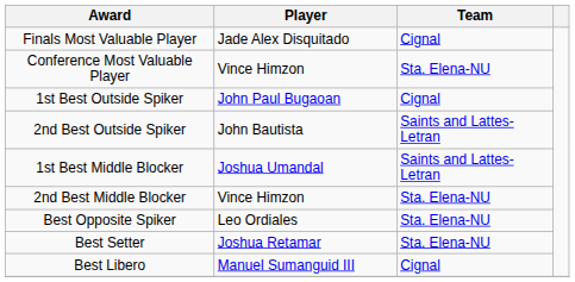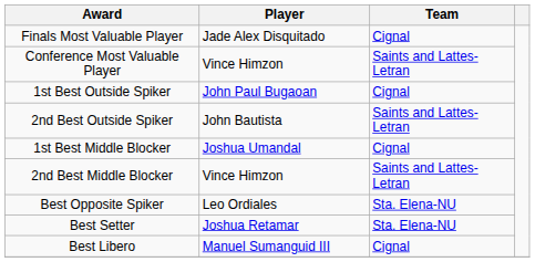 <table class="wikitable">
 <tr>
 <th width=230>Award</th>
 <th width=200>Player</th>
 <th width=170>Team</th>
 <th width=10></th>
 </tr>
 <tr>
 <td style="text-align:center">Finals Most Valuable Player</td>
 <td>Jade Alex Disquitado</td>
 <td><a href='#'>Cignal</a></td>
 <td rowspan=9></td>
 </tr>
 <tr>
 <td style="text-align:center">Conference Most Valuable Player</td>
 <td>Vince Himzon</td>
-<td><a href='#'>Sta. Elena-NU</a></td>
+<td><a href='#'>Saints and Lattes-Letran</a></td>
 </tr>
 <tr>
 <td style="text-align:center">1st Best Outside Spiker</td>
 <td><a href='#'>John Paul Bugaoan</a></td>
 <td><a href='#'>Cignal</a></td>
 </tr>
 <tr>
 <td style="text-align:center">2nd Best Outside Spiker</td>
 <td>John Bautista</td>
 <td><a href='#'>Saints and Lattes-Letran</a></td>
 </tr>
 <tr>
 <td style="text-align:center">1st Best Middle Blocker</td>
 <td><a href='#'>Joshua Umandal</a></td>
-<td><a href='#'>Saints and Lattes-Letran</a></td>
+<td><a href='#'>Cignal</a></td>
 </tr>
 <tr>
 <td style="text-align:center">2nd Best Middle Blocker</td>
 <td>Vince Himzon</td>
-<td><a href='#'>Sta. Elena-NU</a></td>
+<td><a href='#'>Saints and Lattes-Letran</a></td>
 </tr>
 <tr>
 <td style="text-align:center">Best Opposite Spiker</td>
 <td>Leo Ordiales</td>
 <td><a href='#'>Sta. Elena-NU</a></td>
 </tr>
 <tr>
 <td style="text-align:center">Best Setter</td>
 <td><a href='#'>Joshua Retamar</a></td>
 <td><a href='#'>Sta. Elena-NU</a></td>
 </tr>
 <tr>
 <td style="text-align:center">Best Libero</td>
 <td><a href='#'>Manuel Sumanguid III</a></td>
 <td><a href='#'>Cignal</a></td>
 </tr>
 <tr>
 </tr>
 </table>
